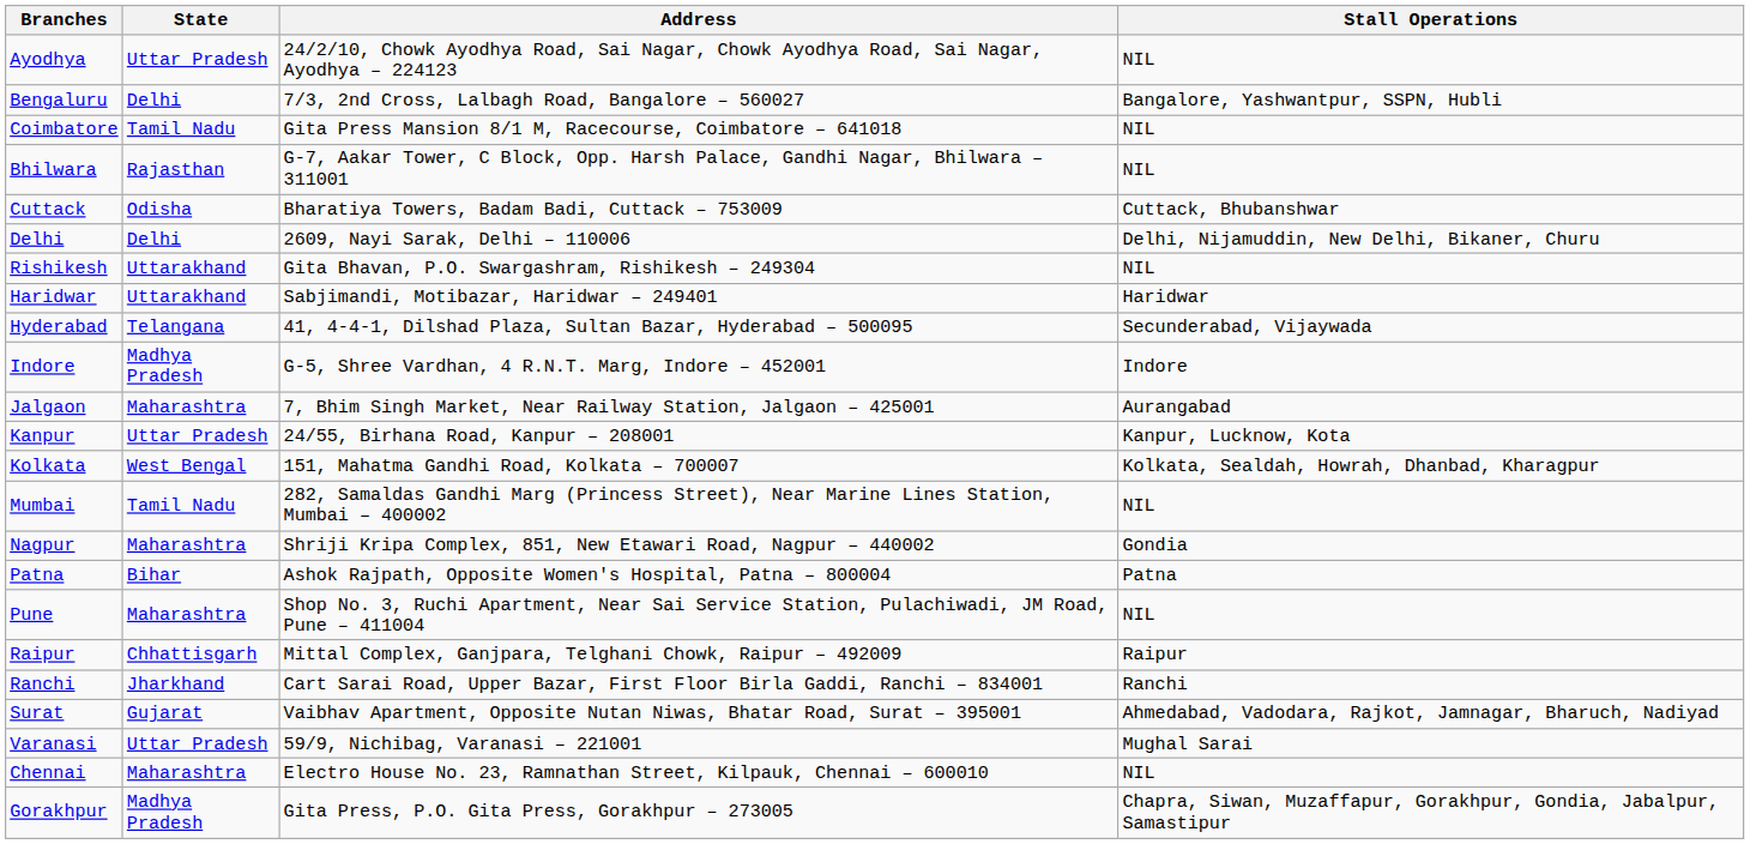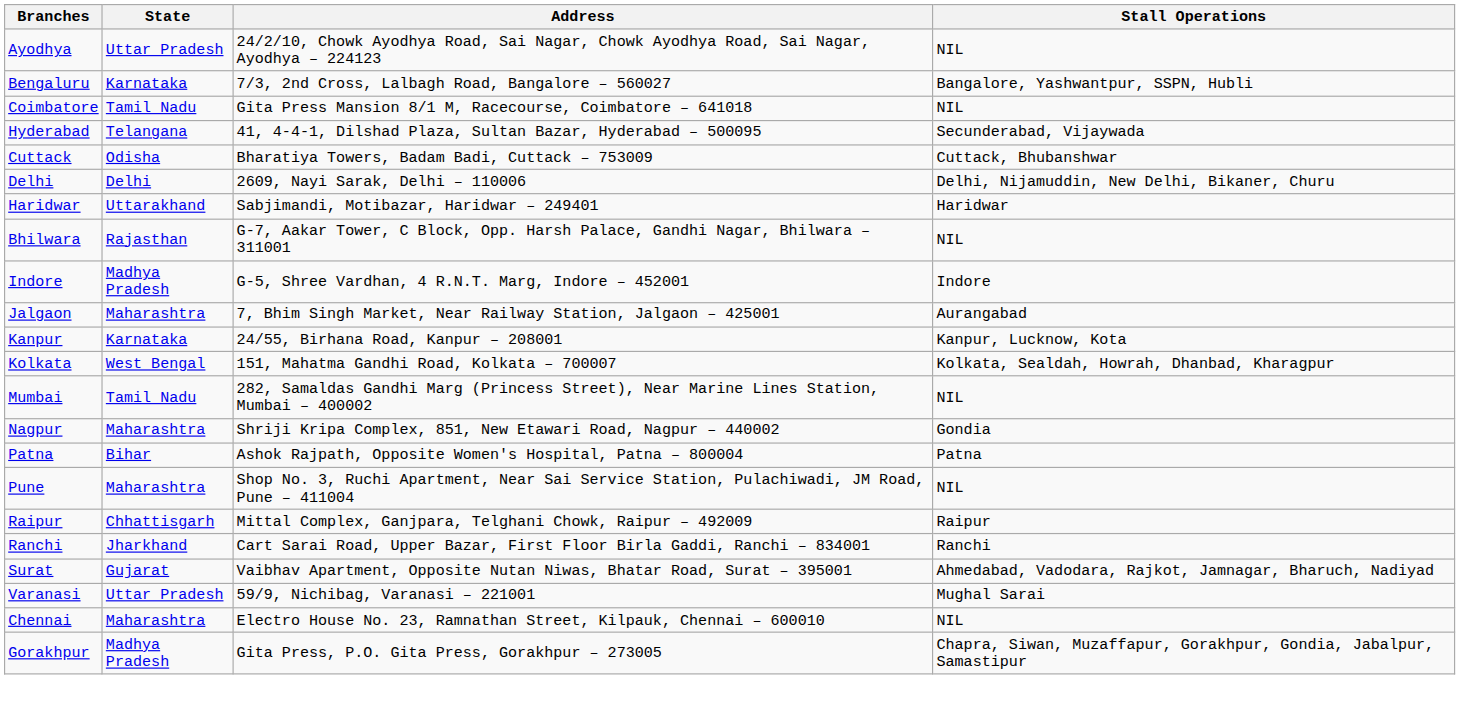 <table class="wikitable sortable">
 <tr>
 <th>Branches</th>
 <th>State</th>
 <th>Address</th>
 <th>Stall Operations</th>
 </tr>
 <tr>
 <td><a href='#'>Ayodhya</a></td>
 <td><a href='#'>Uttar Pradesh</a></td>
 <td>24/2/10, Chowk Ayodhya Road, Sai Nagar, Chowk Ayodhya Road, Sai Nagar, Ayodhya – 224123</td>
 <td>NIL</td>
 </tr>
 <tr>
 <td><a href='#'>Bengaluru</a></td>
-<td><a href='#'>Delhi</a></td>
+<td><a href='#'>Karnataka</a></td>
 <td>7/3, 2nd Cross, Lalbagh Road, Bangalore – 560027</td>
 <td>Bangalore, Yashwantpur, SSPN, Hubli</td>
 </tr>
 <tr>
 <td><a href='#'>Coimbatore</a></td>
 <td><a href='#'>Tamil Nadu</a></td>
 <td>Gita Press Mansion 8/1 M, Racecourse, Coimbatore – 641018</td>
 <td>NIL</td>
 </tr>
 <tr>
-<td><a href='#'>Bhilwara</a></td>
-<td><a href='#'>Rajasthan</a></td>
-<td>G-7, Aakar Tower, C Block, Opp. Harsh Palace, Gandhi Nagar, Bhilwara – 311001</td>
-<td>NIL</td>
+<td><a href='#'>Hyderabad</a></td>
+<td><a href='#'>Telangana</a></td>
+<td>41, 4-4-1, Dilshad Plaza, Sultan Bazar, Hyderabad – 500095</td>
+<td>Secunderabad, Vijaywada</td>
 </tr>
 <tr>
 <td><a href='#'>Cuttack</a></td>
 <td><a href='#'>Odisha</a></td>
 <td>Bharatiya Towers, Badam Badi, Cuttack – 753009</td>
 <td>Cuttack, Bhubanshwar</td>
 </tr>
 <tr>
 <td><a href='#'>Delhi</a></td>
 <td><a href='#'>Delhi</a></td>
 <td>2609, Nayi Sarak, Delhi – 110006</td>
 <td>Delhi, Nijamuddin, New Delhi, Bikaner, Churu</td>
 </tr>
 <tr>
-<td><a href='#'>Rishikesh</a></td>
-<td><a href='#'>Uttarakhand</a></td>
-<td>Gita Bhavan, P.O. Swargashram, Rishikesh – 249304</td>
-<td>NIL</td>
-</tr>
-<tr>
 <td><a href='#'>Haridwar</a></td>
 <td><a href='#'>Uttarakhand</a></td>
 <td>Sabjimandi, Motibazar, Haridwar – 249401</td>
 <td>Haridwar</td>
 </tr>
 <tr>
-<td><a href='#'>Hyderabad</a></td>
-<td><a href='#'>Telangana</a></td>
-<td>41, 4-4-1, Dilshad Plaza, Sultan Bazar, Hyderabad – 500095</td>
-<td>Secunderabad, Vijaywada</td>
+<td><a href='#'>Bhilwara</a></td>
+<td><a href='#'>Rajasthan</a></td>
+<td>G-7, Aakar Tower, C Block, Opp. Harsh Palace, Gandhi Nagar, Bhilwara – 311001</td>
+<td>NIL</td>
 </tr>
 <tr>
 <td><a href='#'>Indore</a></td>
 <td><a href='#'>Madhya Pradesh</a></td>
 <td>G-5, Shree Vardhan, 4 R.N.T. Marg, Indore – 452001</td>
 <td>Indore</td>
 </tr>
 <tr>
 <td><a href='#'>Jalgaon</a></td>
 <td><a href='#'>Maharashtra</a></td>
 <td>7, Bhim Singh Market, Near Railway Station, Jalgaon – 425001</td>
 <td>Aurangabad</td>
 </tr>
 <tr>
 <td><a href='#'>Kanpur</a></td>
-<td><a href='#'>Uttar Pradesh</a></td>
+<td><a href='#'>Karnataka</a></td>
 <td>24/55, Birhana Road, Kanpur – 208001</td>
 <td>Kanpur, Lucknow, Kota</td>
 </tr>
 <tr>
 <td><a href='#'>Kolkata</a></td>
 <td><a href='#'>West Bengal</a></td>
 <td>151, Mahatma Gandhi Road, Kolkata – 700007</td>
 <td>Kolkata, Sealdah, Howrah, Dhanbad, Kharagpur</td>
 </tr>
 <tr>
 <td><a href='#'>Mumbai</a></td>
 <td><a href='#'>Tamil Nadu</a></td>
 <td>282, Samaldas Gandhi Marg (Princess Street), Near Marine Lines Station, Mumbai – 400002</td>
 <td>NIL</td>
 </tr>
 <tr>
 <td><a href='#'>Nagpur</a></td>
 <td><a href='#'>Maharashtra</a></td>
 <td>Shriji Kripa Complex, 851, New Etawari Road, Nagpur – 440002</td>
 <td>Gondia</td>
 </tr>
 <tr>
 <td><a href='#'>Patna</a></td>
 <td><a href='#'>Bihar</a></td>
 <td>Ashok Rajpath, Opposite Women's Hospital, Patna – 800004</td>
 <td>Patna</td>
 </tr>
 <tr>
 <td><a href='#'>Pune</a></td>
 <td><a href='#'>Maharashtra</a></td>
 <td>Shop No. 3, Ruchi Apartment, Near Sai Service Station, Pulachiwadi, JM Road, Pune – 411004</td>
 <td>NIL</td>
 </tr>
 <tr>
 <td><a href='#'>Raipur</a></td>
 <td><a href='#'>Chhattisgarh</a></td>
 <td>Mittal Complex, Ganjpara, Telghani Chowk, Raipur – 492009</td>
 <td>Raipur</td>
 </tr>
 <tr>
 <td><a href='#'>Ranchi</a></td>
 <td><a href='#'>Jharkhand</a></td>
 <td>Cart Sarai Road, Upper Bazar, First Floor Birla Gaddi, Ranchi – 834001</td>
 <td>Ranchi</td>
 </tr>
 <tr>
 <td><a href='#'>Surat</a></td>
 <td><a href='#'>Gujarat</a></td>
 <td>Vaibhav Apartment, Opposite Nutan Niwas, Bhatar Road, Surat – 395001</td>
 <td>Ahmedabad, Vadodara, Rajkot, Jamnagar, Bharuch, Nadiyad</td>
 </tr>
 <tr>
 <td><a href='#'>Varanasi</a></td>
 <td><a href='#'>Uttar Pradesh</a></td>
 <td>59/9, Nichibag, Varanasi – 221001</td>
 <td>Mughal Sarai</td>
 </tr>
 <tr>
 <td><a href='#'>Chennai</a></td>
 <td><a href='#'>Maharashtra</a></td>
 <td>Electro House No. 23, Ramnathan Street, Kilpauk, Chennai – 600010</td>
 <td>NIL</td>
 </tr>
 <tr>
 <td><a href='#'>Gorakhpur</a></td>
 <td><a href='#'>Madhya Pradesh</a></td>
 <td>Gita Press, P.O. Gita Press, Gorakhpur – 273005</td>
 <td>Chapra, Siwan, Muzaffapur, Gorakhpur, Gondia, Jabalpur, Samastipur</td>
 </tr>
 </table>
